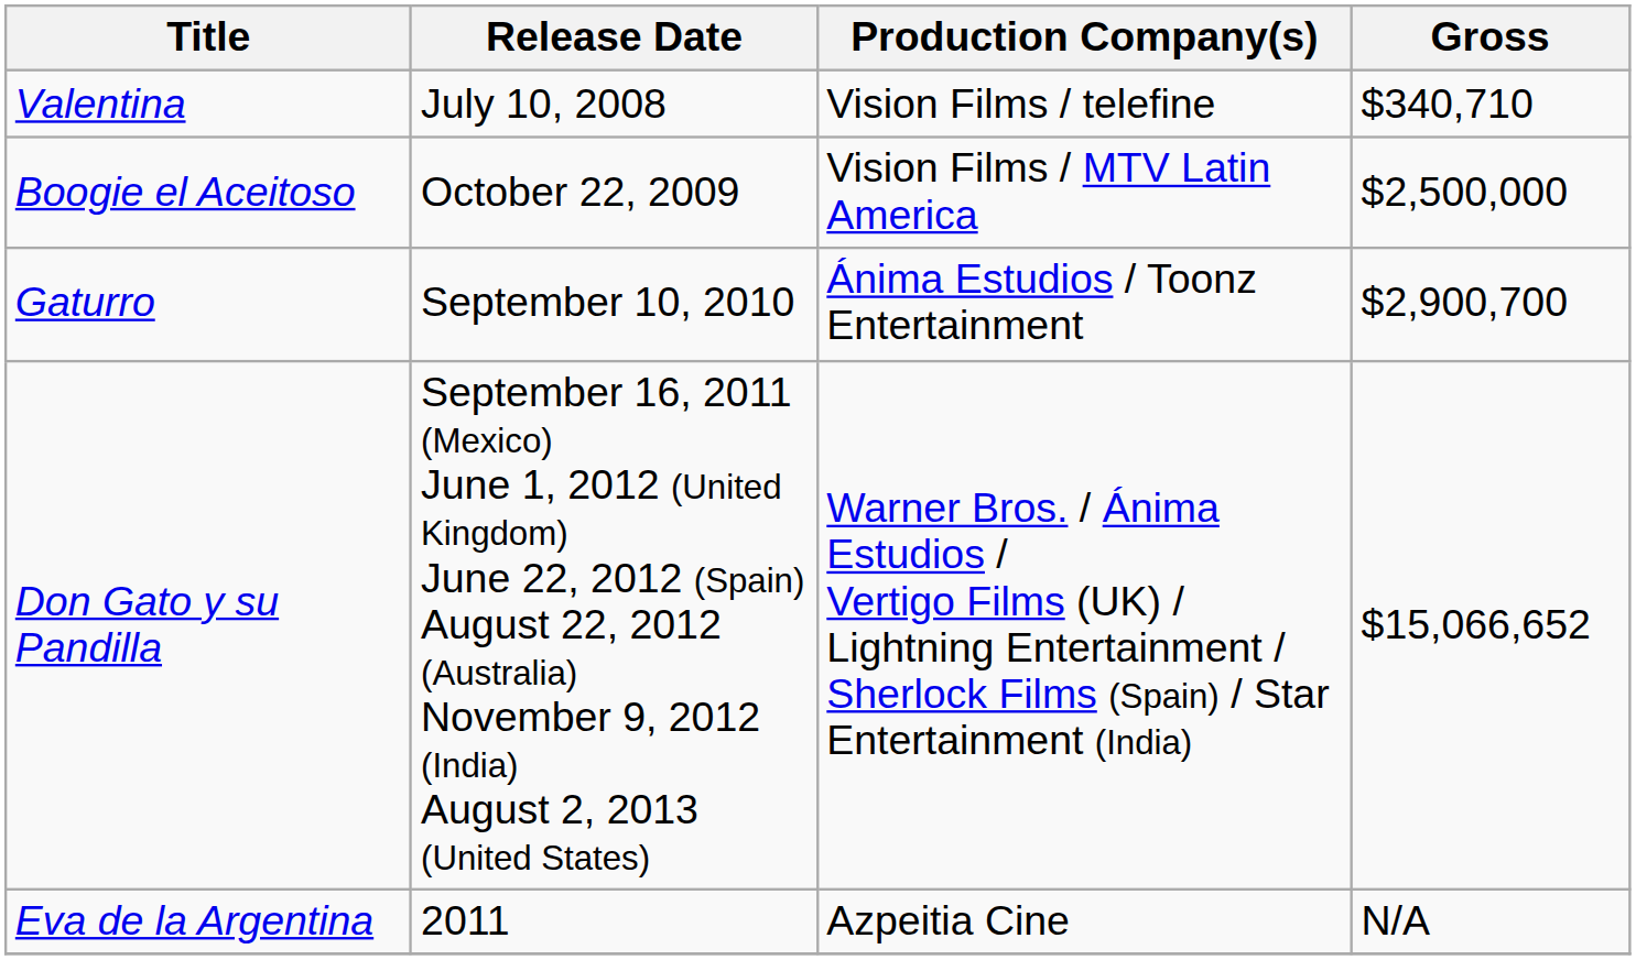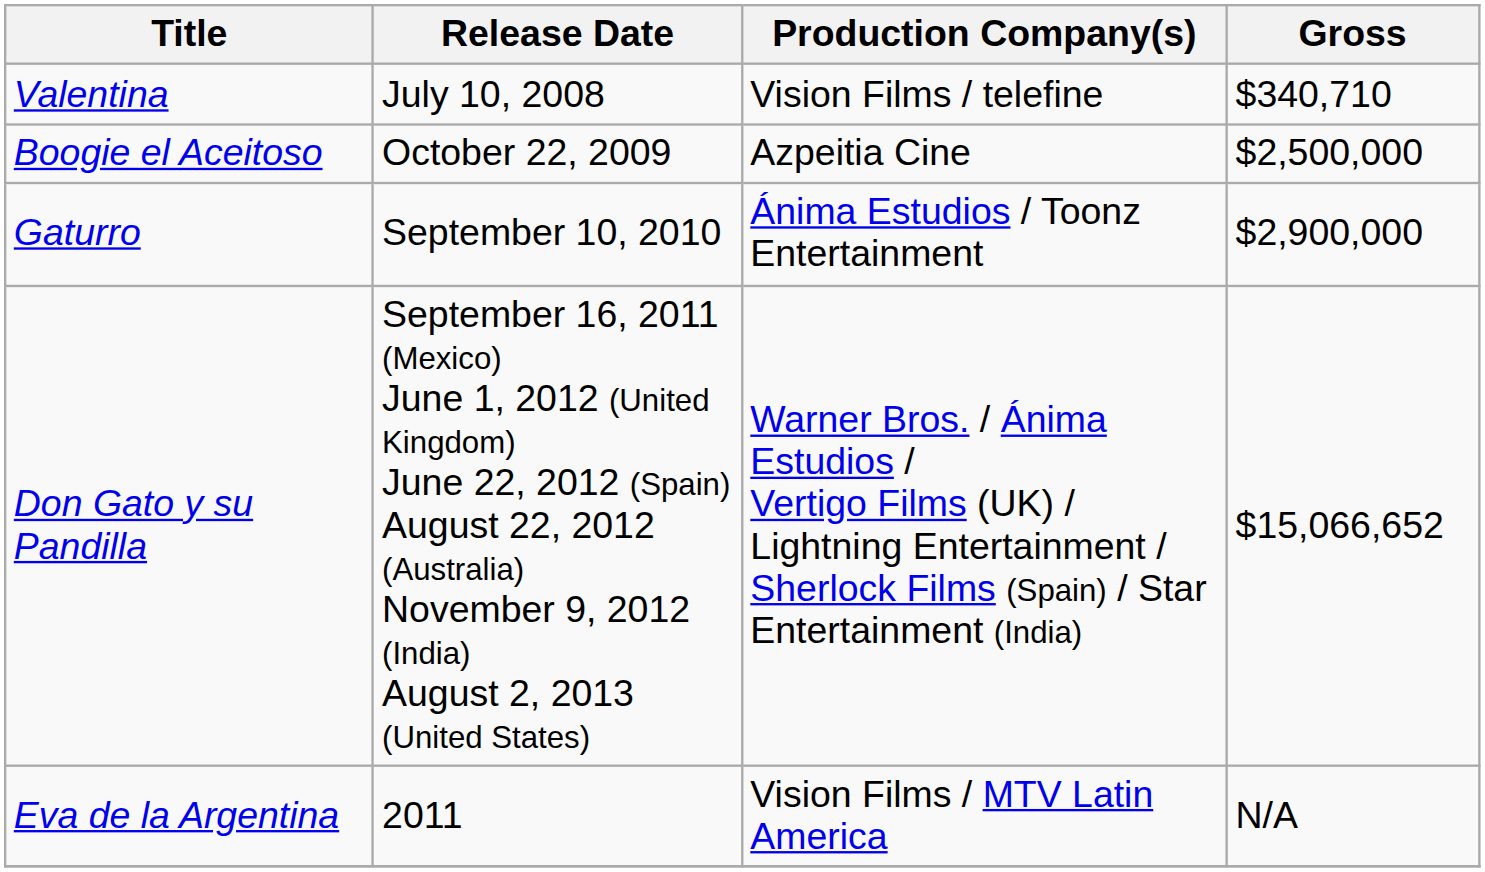 <table class="wikitable sortable">
 <tr>
 <th width=150px>Title</th>
 <th width=150px>Release Date</th>
 <th width=200px>Production Company(s)</th>
 <th width=100px>Gross</th>
 </tr>
 <tr>
 <td><em><a href='#'>Valentina</a></em></td>
 <td>July 10, 2008</td>
 <td>Vision Films / telefine</td>
 <td>$340,710</td>
 </tr>
 <tr>
 <td><em><a href='#'>Boogie el Aceitoso</a></em></td>
 <td>October 22, 2009</td>
-<td>Vision Films / <a href='#'>MTV Latin America</a></td>
+<td>Azpeitia Cine</td>
 <td>$2,500,000</td>
 </tr>
 <tr>
 <td><em><a href='#'>Gaturro</a></em></td>
 <td>September 10, 2010</td>
 <td><a href='#'>Ánima Estudios</a> / Toonz Entertainment</td>
-<td>$2,900,700</td>
+<td>$2,900,000</td>
 </tr>
 <tr>
 <td><em><a href='#'>Don Gato y su Pandilla</a></em></td>
 <td>September 16, 2011 <small>(Mexico)</small><br>June 1, 2012 <small>(United Kingdom)</small><br>June 22, 2012 <small>(Spain)</small><br>August 22, 2012 <small>(Australia)</small><br>November 9, 2012 <small>(India)</small><br>August 2, 2013 <small>(United States)</small></td>
 <td><a href='#'>Warner Bros.</a> / <a href='#'>Ánima Estudios</a> / <br> <a href='#'>Vertigo Films</a> (UK) / Lightning Entertainment /<br> <a href='#'>Sherlock Films</a> <small>(Spain)</small> / Star Entertainment <small>(India)</small></td>
 <td>$15,066,652</td>
 </tr>
 <tr>
 <td><em><a href='#'>Eva de la Argentina</a></em></td>
 <td>2011</td>
-<td>Azpeitia Cine</td>
+<td>Vision Films / <a href='#'>MTV Latin America</a></td>
 <td>N/A</td>
 </tr>
 <tr>
 </tr>
 </table>
